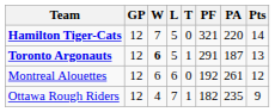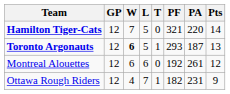 <table class="wikitable">
 <tr>
 <th>Team</th>
 <th>GP</th>
 <th>W</th>
 <th>L</th>
 <th>T</th>
 <th>PF</th>
 <th>PA</th>
 <th>Pts</th>
 </tr>
 <tr align="center">
 <td align="left"><strong><a href='#'>Hamilton Tiger-Cats</a></strong></td>
 <td>12</td>
 <td>7</td>
 <td>5</td>
 <td>0</td>
 <td>321</td>
 <td>220</td>
 <td>14</td>
 </tr>
 <tr align="center">
 <td align="left"><strong><a href='#'>Toronto Argonauts</a></strong></td>
 <td>12</td>
 <td><strong>6</strong></td>
 <td>5</td>
 <td>1</td>
-<td>291</td>
+<td>293</td>
 <td>187</td>
 <td>13</td>
 </tr>
 <tr align="center">
 <td align="left"><a href='#'>Montreal Alouettes</a></td>
 <td>12</td>
 <td>6</td>
 <td>6</td>
 <td>0</td>
 <td>192</td>
 <td>261</td>
 <td>12</td>
 </tr>
 <tr align="center">
 <td align="left"><a href='#'>Ottawa Rough Riders</a></td>
 <td>12</td>
 <td>4</td>
 <td>7</td>
 <td>1</td>
 <td>182</td>
-<td>235</td>
+<td>231</td>
 <td>9</td>
 </tr>
 </table>
